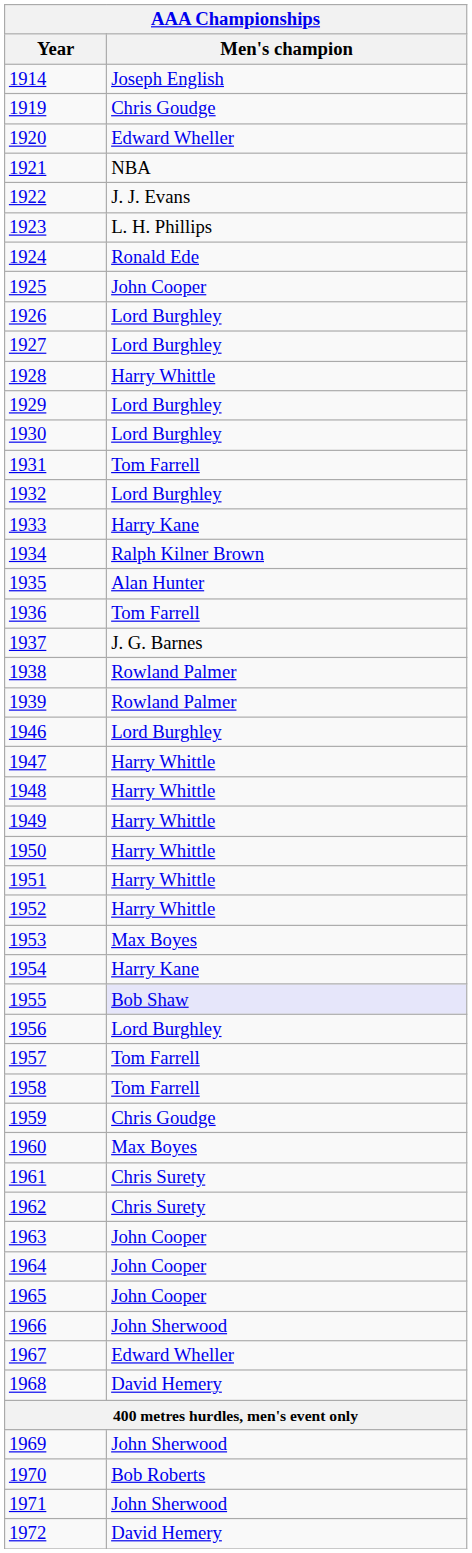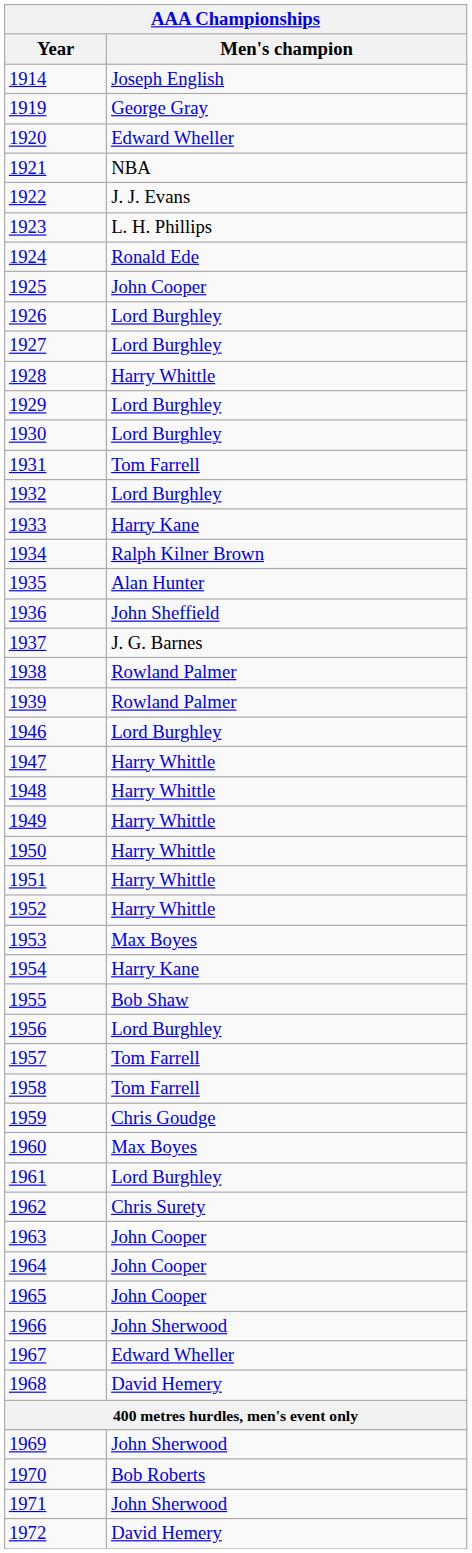 <table class="wikitable">
 <tr>
 <th colspan="2"><a href='#'>AAA Championships</a><br></th>
 </tr>
 <tr>
 <th width=80>Year</th>
 <th width=300>Men's champion</th>
 </tr>
 <tr>
 <td><a href='#'>1914</a></td>
 <td><a href='#'>Joseph English</a></td>
 </tr>
 <tr>
 <td><a href='#'>1919</a></td>
-<td><a href='#'>Chris Goudge</a></td>
+<td><a href='#'>George Gray</a></td>
 </tr>
 <tr>
 <td><a href='#'>1920</a></td>
 <td><a href='#'>Edward Wheller</a></td>
 </tr>
 <tr>
 <td><a href='#'>1921</a></td>
 <td>NBA</td>
 </tr>
 <tr>
 <td><a href='#'>1922</a></td>
 <td>J. J. Evans</td>
 </tr>
 <tr>
 <td><a href='#'>1923</a></td>
 <td>L. H. Phillips</td>
 </tr>
 <tr>
 <td><a href='#'>1924</a></td>
 <td><a href='#'>Ronald Ede</a></td>
 </tr>
 <tr>
 <td><a href='#'>1925</a></td>
 <td><a href='#'>John Cooper</a></td>
 </tr>
 <tr>
 <td><a href='#'>1926</a></td>
 <td><a href='#'>Lord Burghley</a></td>
 </tr>
 <tr>
 <td><a href='#'>1927</a></td>
 <td><a href='#'>Lord Burghley</a></td>
 </tr>
 <tr>
 <td><a href='#'>1928</a></td>
 <td><a href='#'>Harry Whittle</a></td>
 </tr>
 <tr>
 <td><a href='#'>1929</a></td>
 <td><a href='#'>Lord Burghley</a></td>
 </tr>
 <tr>
 <td><a href='#'>1930</a></td>
 <td><a href='#'>Lord Burghley</a></td>
 </tr>
 <tr>
 <td><a href='#'>1931</a></td>
 <td><a href='#'>Tom Farrell</a></td>
 </tr>
 <tr>
 <td><a href='#'>1932</a></td>
 <td><a href='#'>Lord Burghley</a></td>
 </tr>
 <tr>
 <td><a href='#'>1933</a></td>
 <td><a href='#'>Harry Kane</a></td>
 </tr>
 <tr>
 <td><a href='#'>1934</a></td>
 <td><a href='#'>Ralph Kilner Brown</a></td>
 </tr>
 <tr>
 <td><a href='#'>1935</a></td>
 <td><a href='#'>Alan Hunter</a></td>
 </tr>
 <tr>
 <td><a href='#'>1936</a></td>
-<td><a href='#'>Tom Farrell</a></td>
+<td><a href='#'>John Sheffield</a></td>
 </tr>
 <tr>
 <td><a href='#'>1937</a></td>
 <td>J. G. Barnes</td>
 </tr>
 <tr>
 <td><a href='#'>1938</a></td>
 <td><a href='#'>Rowland Palmer</a></td>
 </tr>
 <tr>
 <td><a href='#'>1939</a></td>
 <td><a href='#'>Rowland Palmer</a></td>
 </tr>
 <tr>
 <td><a href='#'>1946</a></td>
 <td><a href='#'>Lord Burghley</a></td>
 </tr>
 <tr>
 <td><a href='#'>1947</a></td>
 <td><a href='#'>Harry Whittle</a></td>
 </tr>
 <tr>
 <td><a href='#'>1948</a></td>
 <td><a href='#'>Harry Whittle</a></td>
 </tr>
 <tr>
 <td><a href='#'>1949</a></td>
 <td><a href='#'>Harry Whittle</a></td>
 </tr>
 <tr>
 <td><a href='#'>1950</a></td>
 <td><a href='#'>Harry Whittle</a></td>
 </tr>
 <tr>
 <td><a href='#'>1951</a></td>
 <td><a href='#'>Harry Whittle</a></td>
 </tr>
 <tr>
 <td><a href='#'>1952</a></td>
 <td><a href='#'>Harry Whittle</a></td>
 </tr>
 <tr>
 <td><a href='#'>1953</a></td>
 <td><a href='#'>Max Boyes</a></td>
 </tr>
 <tr>
 <td><a href='#'>1954</a></td>
 <td><a href='#'>Harry Kane</a></td>
 </tr>
 <tr>
 <td><a href='#'>1955</a></td>
-<td style="background: lavender;"><a href='#'>Bob Shaw</a></td>
+<td><a href='#'>Bob Shaw</a></td>
 </tr>
 <tr>
 <td><a href='#'>1956</a></td>
 <td><a href='#'>Lord Burghley</a></td>
 </tr>
 <tr>
 <td><a href='#'>1957</a></td>
 <td><a href='#'>Tom Farrell</a></td>
 </tr>
 <tr>
 <td><a href='#'>1958</a></td>
 <td><a href='#'>Tom Farrell</a></td>
 </tr>
 <tr>
 <td><a href='#'>1959</a></td>
 <td><a href='#'>Chris Goudge</a></td>
 </tr>
 <tr>
 <td><a href='#'>1960</a></td>
 <td><a href='#'>Max Boyes</a></td>
 </tr>
 <tr>
 <td><a href='#'>1961</a></td>
-<td><a href='#'>Chris Surety</a></td>
+<td><a href='#'>Lord Burghley</a></td>
 </tr>
 <tr>
 <td><a href='#'>1962</a></td>
 <td><a href='#'>Chris Surety</a></td>
 </tr>
 <tr>
 <td><a href='#'>1963</a></td>
 <td><a href='#'>John Cooper</a></td>
 </tr>
 <tr>
 <td><a href='#'>1964</a></td>
 <td><a href='#'>John Cooper</a></td>
 </tr>
 <tr>
 <td><a href='#'>1965</a></td>
 <td><a href='#'>John Cooper</a></td>
 </tr>
 <tr>
 <td><a href='#'>1966</a></td>
 <td><a href='#'>John Sherwood</a></td>
 </tr>
 <tr>
 <td><a href='#'>1967</a></td>
 <td><a href='#'>Edward Wheller</a></td>
 </tr>
 <tr>
 <td><a href='#'>1968</a></td>
 <td><a href='#'>David Hemery</a></td>
 </tr>
 <tr>
 <th colspan="2"><small>400 metres hurdles, men's event only</small></th>
 </tr>
 <tr>
 <td><a href='#'>1969</a></td>
 <td><a href='#'>John Sherwood</a></td>
 </tr>
 <tr>
 <td><a href='#'>1970</a></td>
 <td><a href='#'>Bob Roberts</a></td>
 </tr>
 <tr>
 <td><a href='#'>1971</a></td>
 <td><a href='#'>John Sherwood</a></td>
 </tr>
 <tr>
 <td><a href='#'>1972</a></td>
 <td><a href='#'>David Hemery</a></td>
 </tr>
 </table>
